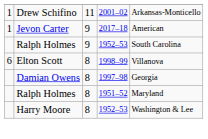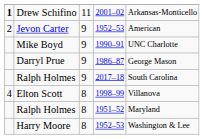 <table class="wikitable">
 <tr>
 </tr>
 <tr>
-<td>1</td>
+<td><strong>1</strong></td>
 <td>Drew Schifino</td>
 <td>11</td>
 <td style="font-size:80%;"><a href='#'>2001–02</a></td>
 <td style="font-size:80%;">Arkansas-Monticello</td>
 </tr>
 <tr>
-<td>1</td>
+<td>2</td>
 <td><a href='#'>Jevon Carter</a></td>
 <td>9</td>
-<td style="font-size:80%;"><a href='#'>2017–18</a></td>
+<td style="font-size:80%;"><a href='#'>1952–53</a></td>
 <td style="font-size:80%;">American</td>
+</tr>
+<tr>
+<td></td>
+<td>Mike Boyd</td>
+<td>9</td>
+<td style="font-size:80%;"><a href='#'>1990–91</a></td>
+<td style="font-size:80%;">UNC Charlotte</td>
+</tr>
+<tr>
+<td></td>
+<td>Darryl Prue</td>
+<td>9</td>
+<td style="font-size:80%;"><a href='#'>1986–87</a></td>
+<td style="font-size:80%;">George Mason</td>
 </tr>
 <tr>
 <td></td>
 <td>Ralph Holmes</td>
 <td>9</td>
-<td style="font-size:80%;"><a href='#'>1952–53</a></td>
+<td style="font-size:80%;"><a href='#'>2017–18</a></td>
 <td style="font-size:80%;">South Carolina</td>
 </tr>
 <tr>
-<td>6</td>
+<td>4</td>
 <td>Elton Scott</td>
 <td>8</td>
 <td style="font-size:80%;"><a href='#'>1998–99</a></td>
 <td style="font-size:80%;">Villanova</td>
-</tr>
-<tr>
-<td></td>
-<td><a href='#'>Damian Owens</a></td>
-<td>8</td>
-<td style="font-size:80%;"><a href='#'>1997–98</a></td>
-<td style="font-size:80%;">Georgia</td>
 </tr>
 <tr>
 <td></td>
 <td>Ralph Holmes</td>
 <td>8</td>
 <td style="font-size:80%;"><a href='#'>1951–52</a></td>
 <td style="font-size:80%;">Maryland</td>
 </tr>
 <tr>
 <td></td>
 <td>Harry Moore</td>
 <td>8</td>
 <td style="font-size:80%;"><a href='#'>1952–53</a></td>
 <td style="font-size:80%;">Washington & Lee</td>
 </tr>
 </table>
